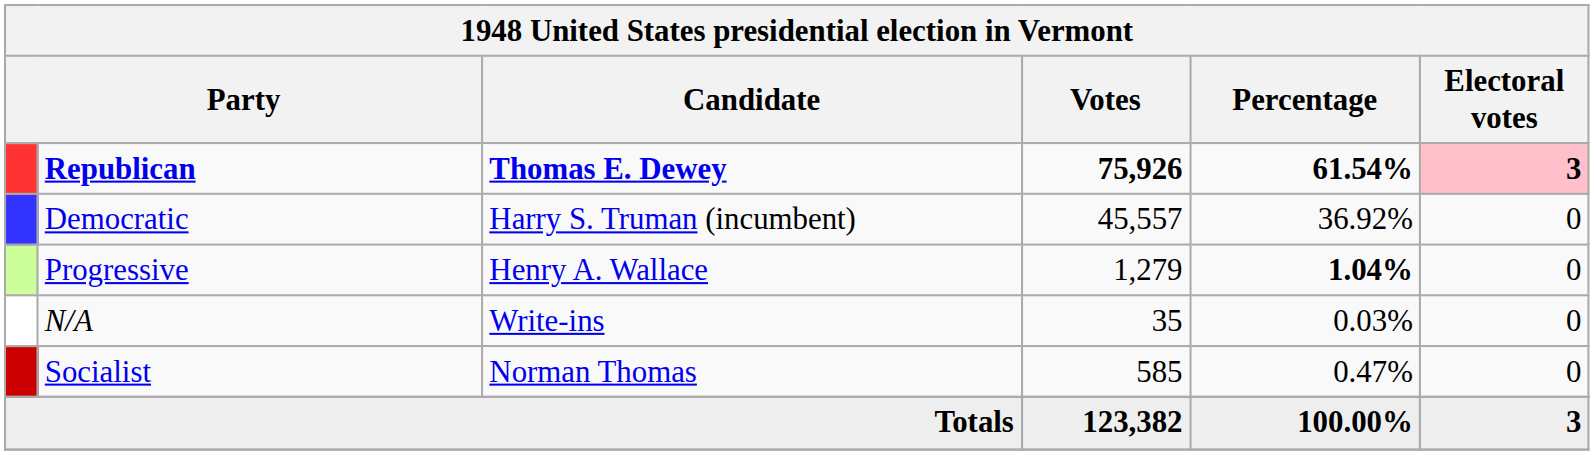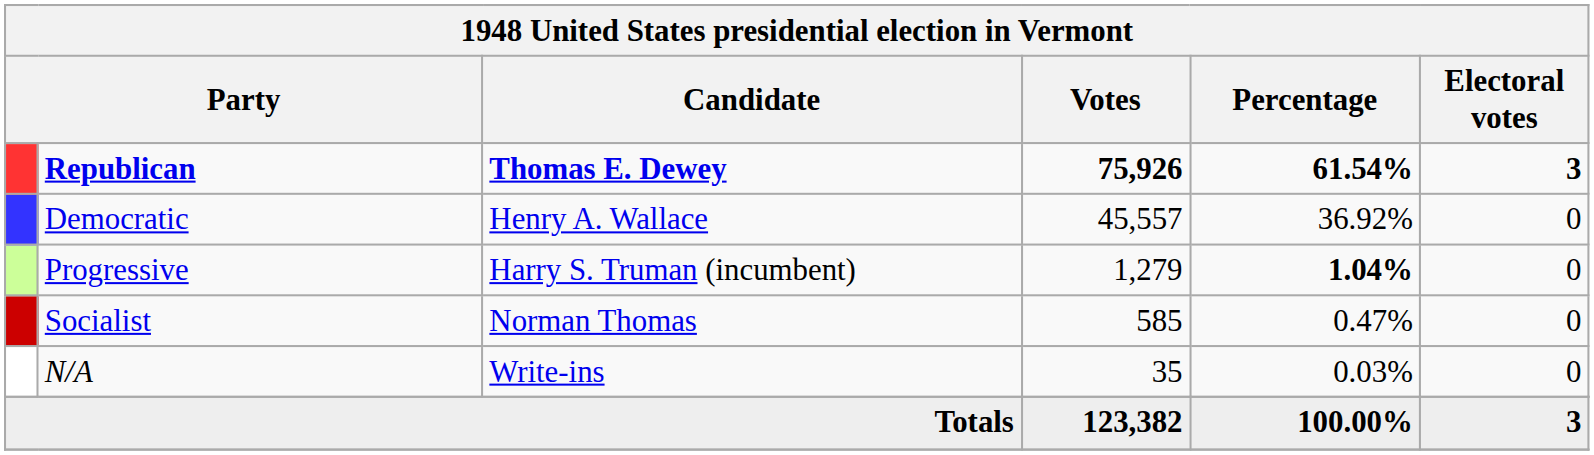 <table class="wikitable" style="font-size: 95%;">
 <tr>
 <th colspan="6">1948 United States presidential election in Vermont</th>
 </tr>
 <tr>
 <th colspan="2" style="width: 15em">Party</th>
 <th style="width: 17em">Candidate</th>
 <th style="width: 5em">Votes</th>
 <th style="width: 7em">Percentage</th>
 <th style="width: 5em">Electoral votes</th>
 </tr>
 <tr>
 <th style="background-color:#FF3333; width: 3px"></th>
 <td style="width: 130px"><strong><a href='#'>Republican</a></strong></td>
 <td><strong><a href='#'>Thomas E. Dewey</a></strong></td>
 <td align="right"><strong>75,926</strong></td>
 <td align="right"><strong>61.54%</strong></td>
-<td align="right" style="background: pink;"><strong>3</strong></td>
+<td align="right"><strong>3</strong></td>
 </tr>
 <tr>
 <th style="background-color:#3333FF; width: 3px"></th>
 <td style="width: 130px"><a href='#'>Democratic</a></td>
-<td><a href='#'>Harry S. Truman</a> (incumbent)</td>
+<td><a href='#'>Henry A. Wallace</a></td>
 <td align="right">45,557</td>
 <td align="right">36.92%</td>
 <td align="right">0</td>
 </tr>
 <tr>
 <th style="background-color:#CCFF99; width: 3px"></th>
 <td style="width: 130px"><a href='#'>Progressive</a></td>
-<td><a href='#'>Henry A. Wallace</a></td>
+<td><a href='#'>Harry S. Truman</a> (incumbent)</td>
 <td align="right">1,279</td>
 <td align="right"><strong>1.04%</strong></td>
+<td align="right">0</td>
+</tr>
+<tr>
+<th style="background-color:#CC0000; width: 3px"></th>
+<td style="width: 130px"><a href='#'>Socialist</a></td>
+<td><a href='#'>Norman Thomas</a></td>
+<td align="right">585</td>
+<td align="right">0.47%</td>
 <td align="right">0</td>
 </tr>
 <tr>
 <th style="background-color:#FFFFFF; width: 3px"></th>
 <td style="width: 130px"><em>N/A</em></td>
 <td><a href='#'>Write-ins</a></td>
 <td align="right">35</td>
 <td align="right">0.03%</td>
-<td align="right">0</td>
-</tr>
-<tr>
-<th style="background-color:#CC0000; width: 3px"></th>
-<td style="width: 130px"><a href='#'>Socialist</a></td>
-<td><a href='#'>Norman Thomas</a></td>
-<td align="right">585</td>
-<td align="right">0.47%</td>
 <td align="right">0</td>
 </tr>
 <tr>
 </tr>
 <tr bgcolor="#EEEEEE">
 <td colspan="3" align="right"><strong>Totals</strong></td>
 <td align="right"><strong>123,382</strong></td>
 <td align="right"><strong>100.00%</strong></td>
 <td align="right"><strong>3</strong></td>
 </tr>
 <tr bgcolor="#EEEEEE">
 </tr>
 </table>
